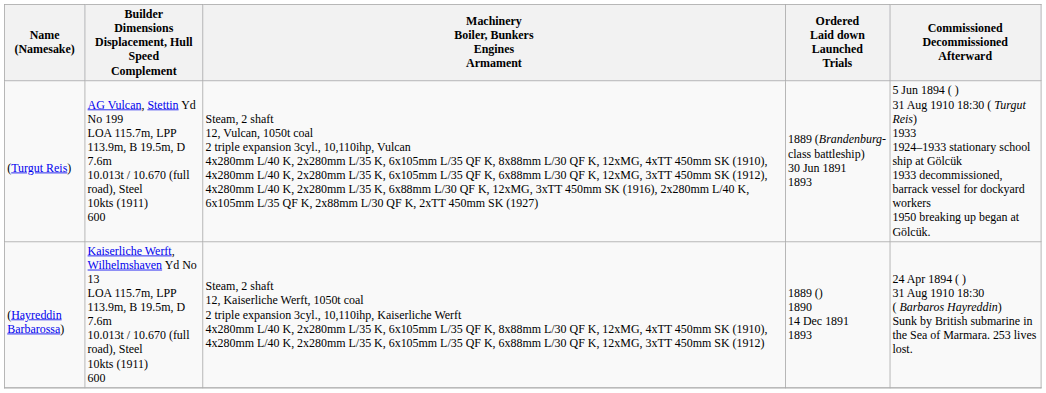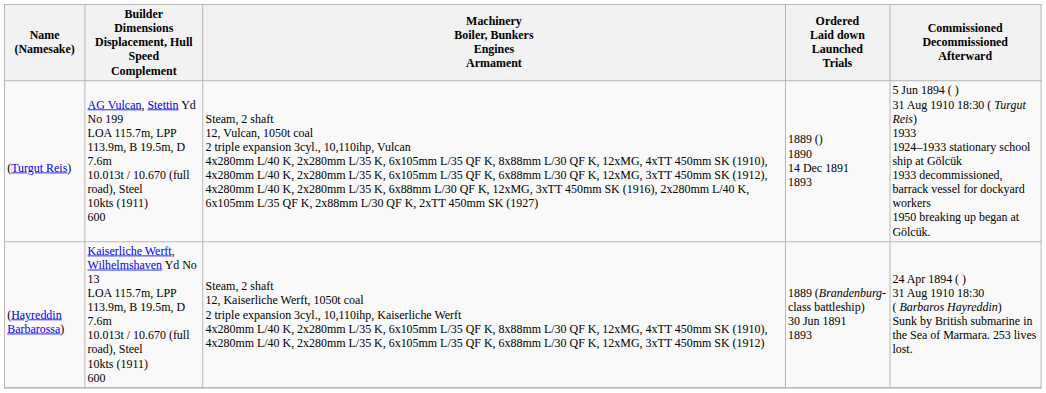 <table class="wikitable" style="font-size:90%;">
 <tr bgcolor="#e6e9ff">
 <th>Name<br>(Namesake)</th>
 <th>Builder<br>Dimensions<br>Displacement, Hull<br>Speed<br>Complement</th>
 <th>Machinery<br>Boiler, Bunkers<br>Engines<br>Armament</th>
 <th>Ordered<br>Laid down<br>Launched<br>Trials</th>
 <th>Commissioned<br>Decommissioned<br>Afterward</th>
 </tr>
 <tr ---->
 <td><br>(<a href='#'>Turgut Reis</a>)</td>
 <td> <a href='#'>AG Vulcan</a>, <a href='#'>Stettin</a> Yd No 199<br>LOA 115.7m, LPP 113.9m, B 19.5m, D 7.6m<br>10.013t / 10.670 (full road), Steel<br>10kts (1911)<br>600</td>
 <td>Steam, 2 shaft<br>12, Vulcan, 1050t coal<br>2 triple expansion 3cyl., 10,110ihp, Vulcan<br>4x280mm L/40 K, 2x280mm L/35 K, 6x105mm L/35 QF K, 8x88mm L/30 QF K, 12xMG, 4xTT 450mm SK (1910), 4x280mm L/40 K, 2x280mm L/35 K, 6x105mm L/35 QF K, 6x88mm L/30 QF K, 12xMG, 3xTT 450mm SK (1912), 4x280mm L/40 K, 2x280mm L/35 K, 6x88mm L/30 QF K, 12xMG, 3xTT 450mm SK (1916), 2x280mm L/40 K, 6x105mm L/35 QF K, 2x88mm L/30 QF K, 2xTT 450mm SK (1927)</td>
-<td>1889 (<em>Brandenburg</em>-class battleship)<br>30 Jun 1891<br>1893</td>
+<td>1889 ()<br>1890<br>14 Dec 1891<br>1893</td>
 <td>5 Jun 1894 ( )<br>31 Aug 1910 18:30 ( <em>Turgut Reis</em>)<br>1933<br>1924–1933 stationary school ship at Gölcük<br>1933 decommissioned, barrack vessel for dockyard workers<br>1950 breaking up began at Gölcük.</td>
 </tr>
 <tr ---->
 <td><br>(<a href='#'>Hayreddin Barbarossa</a>)</td>
 <td> <a href='#'>Kaiserliche Werft</a>, <a href='#'>Wilhelmshaven</a> Yd No 13<br>LOA 115.7m, LPP 113.9m, B 19.5m, D 7.6m<br>10.013t / 10.670 (full road), Steel<br>10kts (1911)<br>600</td>
 <td>Steam, 2 shaft<br>12, Kaiserliche Werft, 1050t coal<br>2 triple expansion 3cyl., 10,110ihp, Kaiserliche Werft<br>4x280mm L/40 K, 2x280mm L/35 K, 6x105mm L/35 QF K, 8x88mm L/30 QF K, 12xMG, 4xTT 450mm SK (1910), 4x280mm L/40 K, 2x280mm L/35 K, 6x105mm L/35 QF K, 6x88mm L/30 QF K, 12xMG, 3xTT 450mm SK (1912)</td>
-<td>1889 ()<br>1890<br>14 Dec 1891<br>1893</td>
+<td>1889 (<em>Brandenburg</em>-class battleship)<br>30 Jun 1891<br>1893</td>
 <td>24 Apr 1894 ( )<br>31 Aug 1910 18:30<br>( <em>Barbaros Hayreddin</em>)<br>Sunk by British submarine  in the Sea of Marmara. 253 lives lost.</td>
 </tr>
 <tr ---->
 </tr>
 </table>
